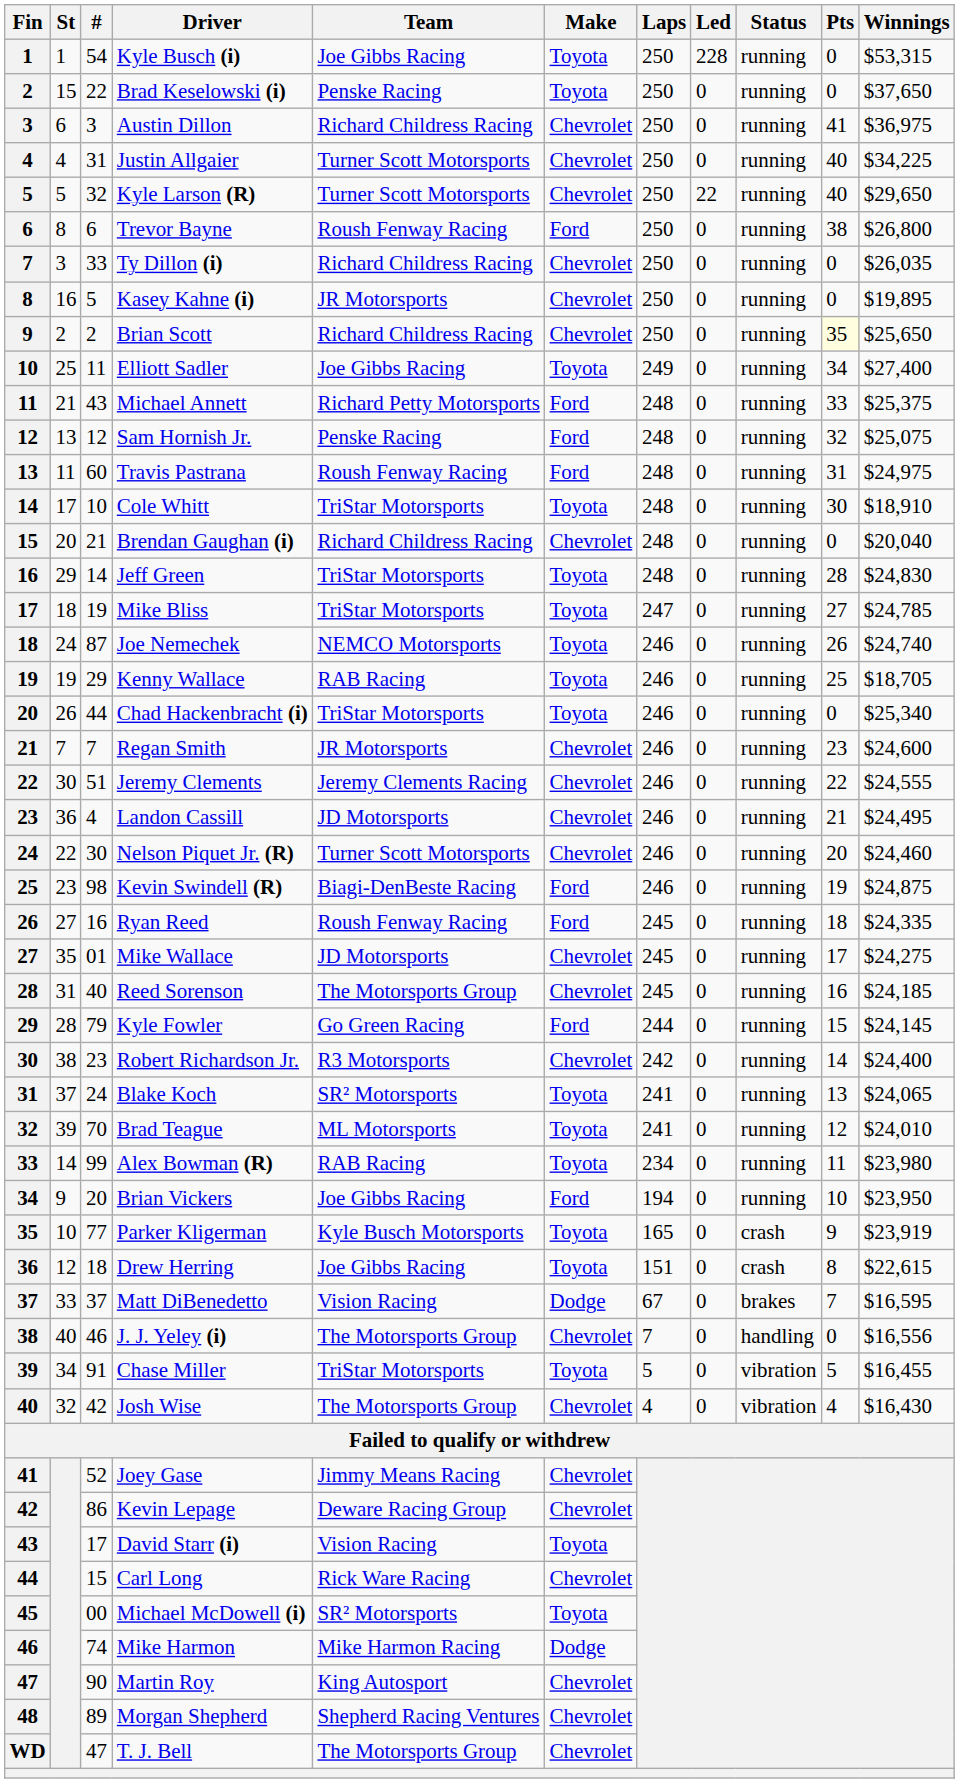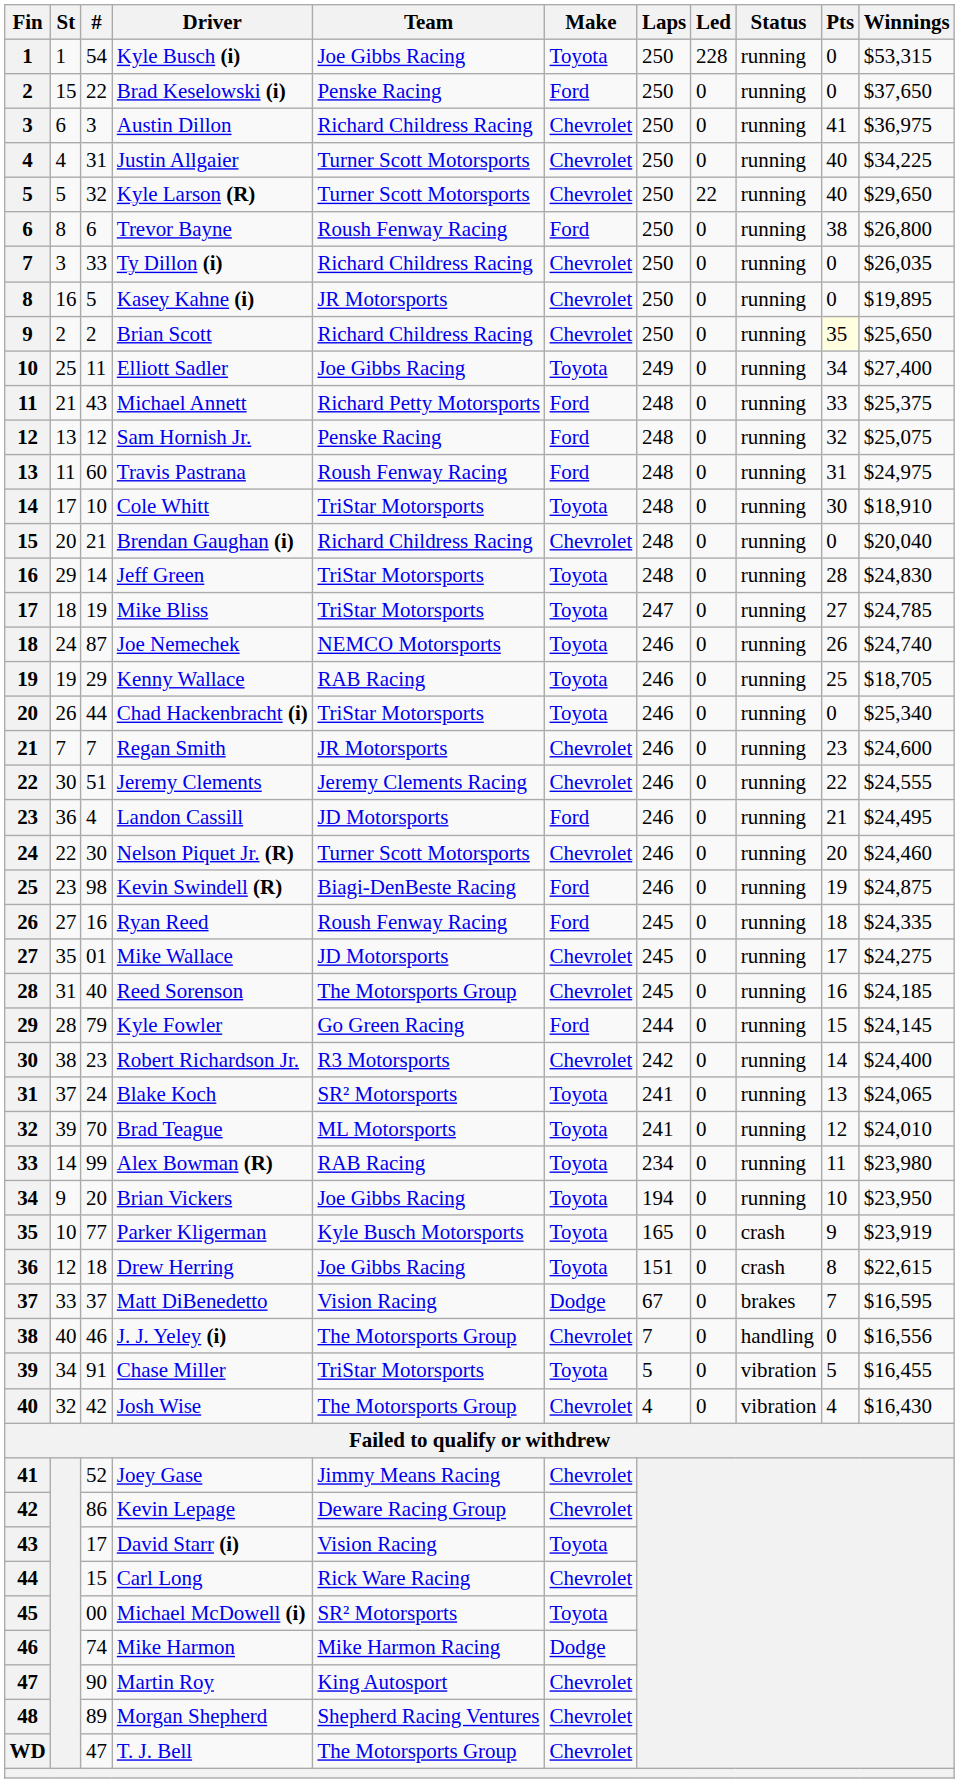 <table class="wikitable" style="font-size:95%">
 <tr>
 <th>Fin</th>
 <th>St</th>
 <th>#</th>
 <th>Driver</th>
 <th>Team</th>
 <th>Make</th>
 <th>Laps</th>
 <th>Led</th>
 <th>Status</th>
 <th>Pts</th>
 <th>Winnings</th>
 </tr>
 <tr>
 <th>1</th>
 <td>1</td>
 <td>54</td>
 <td><a href='#'>Kyle Busch</a> <strong>(i)</strong></td>
 <td><a href='#'>Joe Gibbs Racing</a></td>
 <td><a href='#'>Toyota</a></td>
 <td>250</td>
 <td>228</td>
 <td>running</td>
 <td>0</td>
 <td>$53,315</td>
 </tr>
 <tr>
 <th>2</th>
 <td>15</td>
 <td>22</td>
 <td><a href='#'>Brad Keselowski</a> <strong>(i)</strong></td>
 <td><a href='#'>Penske Racing</a></td>
-<td><a href='#'>Toyota</a></td>
+<td><a href='#'>Ford</a></td>
 <td>250</td>
 <td>0</td>
 <td>running</td>
 <td>0</td>
 <td>$37,650</td>
 </tr>
 <tr>
 <th>3</th>
 <td>6</td>
 <td>3</td>
 <td><a href='#'>Austin Dillon</a></td>
 <td><a href='#'>Richard Childress Racing</a></td>
 <td><a href='#'>Chevrolet</a></td>
 <td>250</td>
 <td>0</td>
 <td>running</td>
 <td>41</td>
 <td>$36,975</td>
 </tr>
 <tr>
 <th>4</th>
 <td>4</td>
 <td>31</td>
 <td><a href='#'>Justin Allgaier</a></td>
 <td><a href='#'>Turner Scott Motorsports</a></td>
 <td><a href='#'>Chevrolet</a></td>
 <td>250</td>
 <td>0</td>
 <td>running</td>
 <td>40</td>
 <td>$34,225</td>
 </tr>
 <tr>
 <th>5</th>
 <td>5</td>
 <td>32</td>
 <td><a href='#'>Kyle Larson</a> <strong>(R)</strong></td>
 <td><a href='#'>Turner Scott Motorsports</a></td>
 <td><a href='#'>Chevrolet</a></td>
 <td>250</td>
 <td>22</td>
 <td>running</td>
 <td>40</td>
 <td>$29,650</td>
 </tr>
 <tr>
 <th>6</th>
 <td>8</td>
 <td>6</td>
 <td><a href='#'>Trevor Bayne</a></td>
 <td><a href='#'>Roush Fenway Racing</a></td>
 <td><a href='#'>Ford</a></td>
 <td>250</td>
 <td>0</td>
 <td>running</td>
 <td>38</td>
 <td>$26,800</td>
 </tr>
 <tr>
 <th>7</th>
 <td>3</td>
 <td>33</td>
 <td><a href='#'>Ty Dillon</a> <strong>(i)</strong></td>
 <td><a href='#'>Richard Childress Racing</a></td>
 <td><a href='#'>Chevrolet</a></td>
 <td>250</td>
 <td>0</td>
 <td>running</td>
 <td>0</td>
 <td>$26,035</td>
 </tr>
 <tr>
 <th>8</th>
 <td>16</td>
 <td>5</td>
 <td><a href='#'>Kasey Kahne</a> <strong>(i)</strong></td>
 <td><a href='#'>JR Motorsports</a></td>
 <td><a href='#'>Chevrolet</a></td>
 <td>250</td>
 <td>0</td>
 <td>running</td>
 <td>0</td>
 <td>$19,895</td>
 </tr>
 <tr>
 <th>9</th>
 <td>2</td>
 <td>2</td>
 <td><a href='#'>Brian Scott</a></td>
 <td><a href='#'>Richard Childress Racing</a></td>
 <td><a href='#'>Chevrolet</a></td>
 <td>250</td>
 <td>0</td>
 <td>running</td>
 <td style="background: lightyellow;">35</td>
 <td>$25,650</td>
 </tr>
 <tr>
 <th>10</th>
 <td>25</td>
 <td>11</td>
 <td><a href='#'>Elliott Sadler</a></td>
 <td><a href='#'>Joe Gibbs Racing</a></td>
 <td><a href='#'>Toyota</a></td>
 <td>249</td>
 <td>0</td>
 <td>running</td>
 <td>34</td>
 <td>$27,400</td>
 </tr>
 <tr>
 <th>11</th>
 <td>21</td>
 <td>43</td>
 <td><a href='#'>Michael Annett</a></td>
 <td><a href='#'>Richard Petty Motorsports</a></td>
 <td><a href='#'>Ford</a></td>
 <td>248</td>
 <td>0</td>
 <td>running</td>
 <td>33</td>
 <td>$25,375</td>
 </tr>
 <tr>
 <th>12</th>
 <td>13</td>
 <td>12</td>
 <td><a href='#'>Sam Hornish Jr.</a></td>
 <td><a href='#'>Penske Racing</a></td>
 <td><a href='#'>Ford</a></td>
 <td>248</td>
 <td>0</td>
 <td>running</td>
 <td>32</td>
 <td>$25,075</td>
 </tr>
 <tr>
 <th>13</th>
 <td>11</td>
 <td>60</td>
 <td><a href='#'>Travis Pastrana</a></td>
 <td><a href='#'>Roush Fenway Racing</a></td>
 <td><a href='#'>Ford</a></td>
 <td>248</td>
 <td>0</td>
 <td>running</td>
 <td>31</td>
 <td>$24,975</td>
 </tr>
 <tr>
 <th>14</th>
 <td>17</td>
 <td>10</td>
 <td><a href='#'>Cole Whitt</a></td>
 <td><a href='#'>TriStar Motorsports</a></td>
 <td><a href='#'>Toyota</a></td>
 <td>248</td>
 <td>0</td>
 <td>running</td>
 <td>30</td>
 <td>$18,910</td>
 </tr>
 <tr>
 <th>15</th>
 <td>20</td>
 <td>21</td>
 <td><a href='#'>Brendan Gaughan</a> <strong>(i)</strong></td>
 <td><a href='#'>Richard Childress Racing</a></td>
 <td><a href='#'>Chevrolet</a></td>
 <td>248</td>
 <td>0</td>
 <td>running</td>
 <td>0</td>
 <td>$20,040</td>
 </tr>
 <tr>
 <th>16</th>
 <td>29</td>
 <td>14</td>
 <td><a href='#'>Jeff Green</a></td>
 <td><a href='#'>TriStar Motorsports</a></td>
 <td><a href='#'>Toyota</a></td>
 <td>248</td>
 <td>0</td>
 <td>running</td>
 <td>28</td>
 <td>$24,830</td>
 </tr>
 <tr>
 <th>17</th>
 <td>18</td>
 <td>19</td>
 <td><a href='#'>Mike Bliss</a></td>
 <td><a href='#'>TriStar Motorsports</a></td>
 <td><a href='#'>Toyota</a></td>
 <td>247</td>
 <td>0</td>
 <td>running</td>
 <td>27</td>
 <td>$24,785</td>
 </tr>
 <tr>
 <th>18</th>
 <td>24</td>
 <td>87</td>
 <td><a href='#'>Joe Nemechek</a></td>
 <td><a href='#'>NEMCO Motorsports</a></td>
 <td><a href='#'>Toyota</a></td>
 <td>246</td>
 <td>0</td>
 <td>running</td>
 <td>26</td>
 <td>$24,740</td>
 </tr>
 <tr>
 <th>19</th>
 <td>19</td>
 <td>29</td>
 <td><a href='#'>Kenny Wallace</a></td>
 <td><a href='#'>RAB Racing</a></td>
 <td><a href='#'>Toyota</a></td>
 <td>246</td>
 <td>0</td>
 <td>running</td>
 <td>25</td>
 <td>$18,705</td>
 </tr>
 <tr>
 <th>20</th>
 <td>26</td>
 <td>44</td>
 <td><a href='#'>Chad Hackenbracht</a> <strong>(i)</strong></td>
 <td><a href='#'>TriStar Motorsports</a></td>
 <td><a href='#'>Toyota</a></td>
 <td>246</td>
 <td>0</td>
 <td>running</td>
 <td>0</td>
 <td>$25,340</td>
 </tr>
 <tr>
 <th>21</th>
 <td>7</td>
 <td>7</td>
 <td><a href='#'>Regan Smith</a></td>
 <td><a href='#'>JR Motorsports</a></td>
 <td><a href='#'>Chevrolet</a></td>
 <td>246</td>
 <td>0</td>
 <td>running</td>
 <td>23</td>
 <td>$24,600</td>
 </tr>
 <tr>
 <th>22</th>
 <td>30</td>
 <td>51</td>
 <td><a href='#'>Jeremy Clements</a></td>
 <td><a href='#'>Jeremy Clements Racing</a></td>
 <td><a href='#'>Chevrolet</a></td>
 <td>246</td>
 <td>0</td>
 <td>running</td>
 <td>22</td>
 <td>$24,555</td>
 </tr>
 <tr>
 <th>23</th>
 <td>36</td>
 <td>4</td>
 <td><a href='#'>Landon Cassill</a></td>
 <td><a href='#'>JD Motorsports</a></td>
-<td><a href='#'>Chevrolet</a></td>
+<td><a href='#'>Ford</a></td>
 <td>246</td>
 <td>0</td>
 <td>running</td>
 <td>21</td>
 <td>$24,495</td>
 </tr>
 <tr>
 <th>24</th>
 <td>22</td>
 <td>30</td>
 <td><a href='#'>Nelson Piquet Jr.</a> <strong>(R)</strong></td>
 <td><a href='#'>Turner Scott Motorsports</a></td>
 <td><a href='#'>Chevrolet</a></td>
 <td>246</td>
 <td>0</td>
 <td>running</td>
 <td>20</td>
 <td>$24,460</td>
 </tr>
 <tr>
 <th>25</th>
 <td>23</td>
 <td>98</td>
 <td><a href='#'>Kevin Swindell</a> <strong>(R)</strong></td>
 <td><a href='#'>Biagi-DenBeste Racing</a></td>
 <td><a href='#'>Ford</a></td>
 <td>246</td>
 <td>0</td>
 <td>running</td>
 <td>19</td>
 <td>$24,875</td>
 </tr>
 <tr>
 <th>26</th>
 <td>27</td>
 <td>16</td>
 <td><a href='#'>Ryan Reed</a></td>
 <td><a href='#'>Roush Fenway Racing</a></td>
 <td><a href='#'>Ford</a></td>
 <td>245</td>
 <td>0</td>
 <td>running</td>
 <td>18</td>
 <td>$24,335</td>
 </tr>
 <tr>
 <th>27</th>
 <td>35</td>
 <td>01</td>
 <td><a href='#'>Mike Wallace</a></td>
 <td><a href='#'>JD Motorsports</a></td>
 <td><a href='#'>Chevrolet</a></td>
 <td>245</td>
 <td>0</td>
 <td>running</td>
 <td>17</td>
 <td>$24,275</td>
 </tr>
 <tr>
 <th>28</th>
 <td>31</td>
 <td>40</td>
 <td><a href='#'>Reed Sorenson</a></td>
 <td><a href='#'>The Motorsports Group</a></td>
 <td><a href='#'>Chevrolet</a></td>
 <td>245</td>
 <td>0</td>
 <td>running</td>
 <td>16</td>
 <td>$24,185</td>
 </tr>
 <tr>
 <th>29</th>
 <td>28</td>
 <td>79</td>
 <td><a href='#'>Kyle Fowler</a></td>
 <td><a href='#'>Go Green Racing</a></td>
 <td><a href='#'>Ford</a></td>
 <td>244</td>
 <td>0</td>
 <td>running</td>
 <td>15</td>
 <td>$24,145</td>
 </tr>
 <tr>
 <th>30</th>
 <td>38</td>
 <td>23</td>
 <td><a href='#'>Robert Richardson Jr.</a></td>
 <td><a href='#'>R3 Motorsports</a></td>
 <td><a href='#'>Chevrolet</a></td>
 <td>242</td>
 <td>0</td>
 <td>running</td>
 <td>14</td>
 <td>$24,400</td>
 </tr>
 <tr>
 <th>31</th>
 <td>37</td>
 <td>24</td>
 <td><a href='#'>Blake Koch</a></td>
 <td><a href='#'>SR² Motorsports</a></td>
 <td><a href='#'>Toyota</a></td>
 <td>241</td>
 <td>0</td>
 <td>running</td>
 <td>13</td>
 <td>$24,065</td>
 </tr>
 <tr>
 <th>32</th>
 <td>39</td>
 <td>70</td>
 <td><a href='#'>Brad Teague</a></td>
 <td><a href='#'>ML Motorsports</a></td>
 <td><a href='#'>Toyota</a></td>
 <td>241</td>
 <td>0</td>
 <td>running</td>
 <td>12</td>
 <td>$24,010</td>
 </tr>
 <tr>
 <th>33</th>
 <td>14</td>
 <td>99</td>
 <td><a href='#'>Alex Bowman</a> <strong>(R)</strong></td>
 <td><a href='#'>RAB Racing</a></td>
 <td><a href='#'>Toyota</a></td>
 <td>234</td>
 <td>0</td>
 <td>running</td>
 <td>11</td>
 <td>$23,980</td>
 </tr>
 <tr>
 <th>34</th>
 <td>9</td>
 <td>20</td>
 <td><a href='#'>Brian Vickers</a></td>
 <td><a href='#'>Joe Gibbs Racing</a></td>
-<td><a href='#'>Ford</a></td>
+<td><a href='#'>Toyota</a></td>
 <td>194</td>
 <td>0</td>
 <td>running</td>
 <td>10</td>
 <td>$23,950</td>
 </tr>
 <tr>
 <th>35</th>
 <td>10</td>
 <td>77</td>
 <td><a href='#'>Parker Kligerman</a></td>
 <td><a href='#'>Kyle Busch Motorsports</a></td>
 <td><a href='#'>Toyota</a></td>
 <td>165</td>
 <td>0</td>
 <td>crash</td>
 <td>9</td>
 <td>$23,919</td>
 </tr>
 <tr>
 <th>36</th>
 <td>12</td>
 <td>18</td>
 <td><a href='#'>Drew Herring</a></td>
 <td><a href='#'>Joe Gibbs Racing</a></td>
 <td><a href='#'>Toyota</a></td>
 <td>151</td>
 <td>0</td>
 <td>crash</td>
 <td>8</td>
 <td>$22,615</td>
 </tr>
 <tr>
 <th>37</th>
 <td>33</td>
 <td>37</td>
 <td><a href='#'>Matt DiBenedetto</a></td>
 <td><a href='#'>Vision Racing</a></td>
 <td><a href='#'>Dodge</a></td>
 <td>67</td>
 <td>0</td>
 <td>brakes</td>
 <td>7</td>
 <td>$16,595</td>
 </tr>
 <tr>
 <th>38</th>
 <td>40</td>
 <td>46</td>
 <td><a href='#'>J. J. Yeley</a> <strong>(i)</strong></td>
 <td><a href='#'>The Motorsports Group</a></td>
 <td><a href='#'>Chevrolet</a></td>
 <td>7</td>
 <td>0</td>
 <td>handling</td>
 <td>0</td>
 <td>$16,556</td>
 </tr>
 <tr>
 <th>39</th>
 <td>34</td>
 <td>91</td>
 <td><a href='#'>Chase Miller</a></td>
 <td><a href='#'>TriStar Motorsports</a></td>
 <td><a href='#'>Toyota</a></td>
 <td>5</td>
 <td>0</td>
 <td>vibration</td>
 <td>5</td>
 <td>$16,455</td>
 </tr>
 <tr>
 <th>40</th>
 <td>32</td>
 <td>42</td>
 <td><a href='#'>Josh Wise</a></td>
 <td><a href='#'>The Motorsports Group</a></td>
 <td><a href='#'>Chevrolet</a></td>
 <td>4</td>
 <td>0</td>
 <td>vibration</td>
 <td>4</td>
 <td>$16,430</td>
 </tr>
 <tr>
 <th colspan="11">Failed to qualify or withdrew</th>
 </tr>
 <tr>
 <th>41</th>
 <th rowspan="9"></th>
 <td>52</td>
 <td><a href='#'>Joey Gase</a></td>
 <td><a href='#'>Jimmy Means Racing</a></td>
 <td><a href='#'>Chevrolet</a></td>
 <th colspan="5" rowspan="9"></th>
 </tr>
 <tr>
 <th>42</th>
 <td>86</td>
 <td><a href='#'>Kevin Lepage</a></td>
 <td><a href='#'>Deware Racing Group</a></td>
 <td><a href='#'>Chevrolet</a></td>
 </tr>
 <tr>
 <th>43</th>
 <td>17</td>
 <td><a href='#'>David Starr</a> <strong>(i)</strong></td>
 <td><a href='#'>Vision Racing</a></td>
 <td><a href='#'>Toyota</a></td>
 </tr>
 <tr>
 <th>44</th>
 <td>15</td>
 <td><a href='#'>Carl Long</a></td>
 <td><a href='#'>Rick Ware Racing</a></td>
 <td><a href='#'>Chevrolet</a></td>
 </tr>
 <tr>
 <th>45</th>
 <td>00</td>
 <td><a href='#'>Michael McDowell</a> <strong>(i)</strong></td>
 <td><a href='#'>SR² Motorsports</a></td>
 <td><a href='#'>Toyota</a></td>
 </tr>
 <tr>
 <th>46</th>
 <td>74</td>
 <td><a href='#'>Mike Harmon</a></td>
 <td><a href='#'>Mike Harmon Racing</a></td>
 <td><a href='#'>Dodge</a></td>
 </tr>
 <tr>
 <th>47</th>
 <td>90</td>
 <td><a href='#'>Martin Roy</a></td>
 <td><a href='#'>King Autosport</a></td>
 <td><a href='#'>Chevrolet</a></td>
 </tr>
 <tr>
 <th>48</th>
 <td>89</td>
 <td><a href='#'>Morgan Shepherd</a></td>
 <td><a href='#'>Shepherd Racing Ventures</a></td>
 <td><a href='#'>Chevrolet</a></td>
 </tr>
 <tr>
 <th>WD</th>
 <td>47</td>
 <td><a href='#'>T. J. Bell</a></td>
 <td><a href='#'>The Motorsports Group</a></td>
 <td><a href='#'>Chevrolet</a></td>
 </tr>
 <tr>
 <th colspan="11"></th>
 </tr>
 </table>
